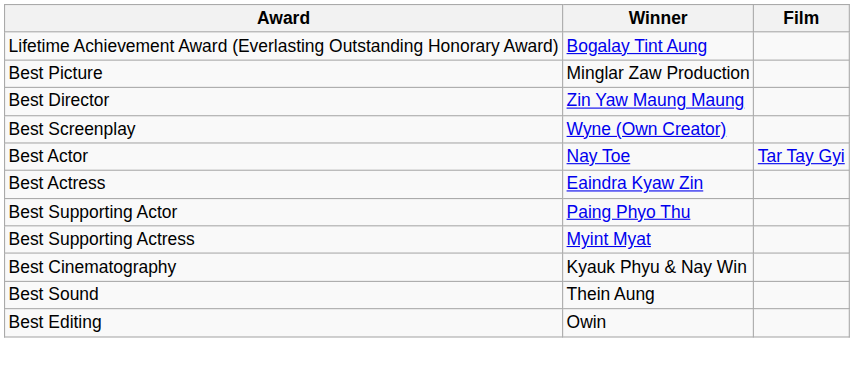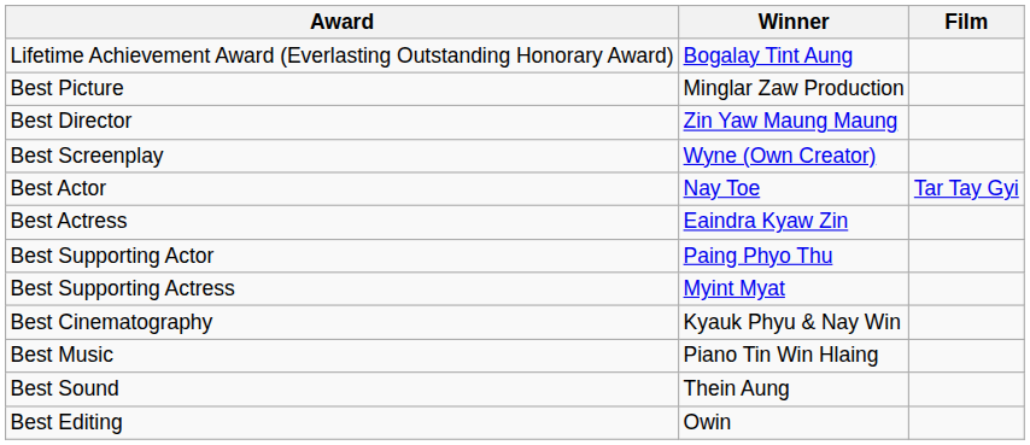 <table class="wikitable sortable">
 <tr>
 <th>Award</th>
 <th>Winner</th>
 <th>Film</th>
 </tr>
 <tr>
 <td>Lifetime Achievement Award (Everlasting Outstanding Honorary Award)</td>
 <td><a href='#'>Bogalay Tint Aung</a></td>
 <td></td>
 </tr>
 <tr>
 <td>Best Picture</td>
 <td>Minglar Zaw Production</td>
 <td></td>
 </tr>
 <tr>
 <td>Best Director</td>
 <td><a href='#'>Zin Yaw Maung Maung</a></td>
 <td></td>
 </tr>
 <tr>
 <td>Best Screenplay</td>
 <td><a href='#'>Wyne (Own Creator)</a></td>
 <td></td>
 </tr>
 <tr>
 <td>Best Actor</td>
 <td><a href='#'>Nay Toe</a></td>
 <td><a href='#'>Tar Tay Gyi</a></td>
 </tr>
 <tr>
 <td>Best Actress</td>
 <td><a href='#'>Eaindra Kyaw Zin</a></td>
 <td></td>
 </tr>
 <tr>
 <td>Best Supporting Actor</td>
 <td><a href='#'>Paing Phyo Thu</a></td>
 <td></td>
 </tr>
 <tr>
 <td>Best Supporting Actress</td>
 <td><a href='#'>Myint Myat</a></td>
 <td></td>
 </tr>
 <tr>
 <td>Best Cinematography</td>
 <td>Kyauk Phyu & Nay Win</td>
 <td></td>
 </tr>
 <tr>
+<td>Best Music</td>
+<td>Piano Tin Win Hlaing</td>
+<td></td>
+</tr>
+<tr>
 <td>Best Sound</td>
 <td>Thein Aung</td>
 <td></td>
 </tr>
 <tr>
 <td>Best Editing</td>
 <td>Owin</td>
 <td></td>
 </tr>
 </table>
